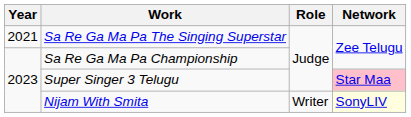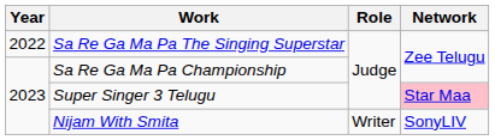 <table class="wikitable">
 <tr>
 <th>Year</th>
 <th>Work</th>
 <th>Role</th>
 <th>Network</th>
 </tr>
 <tr>
-<td>2021</td>
+<td>2022</td>
 <td><em><a href='#'>Sa Re Ga Ma Pa The Singing Superstar</a></em></td>
 <td rowspan="3">Judge</td>
 <td rowspan="2"><a href='#'>Zee Telugu</a></td>
 </tr>
 <tr>
 <td rowspan="3">2023</td>
 <td><em>Sa Re Ga Ma Pa Championship</em></td>
 </tr>
 <tr>
 <td><em>Super Singer 3 Telugu</em></td>
 <td style="background: pink;"><a href='#'>Star Maa</a></td>
 </tr>
 <tr>
 <td><em><a href='#'>Nijam With Smita</a></em></td>
 <td>Writer</td>
-<td style="background: lightyellow;"><a href='#'>SonyLIV</a></td>
+<td><a href='#'>SonyLIV</a></td>
 </tr>
 </table>
